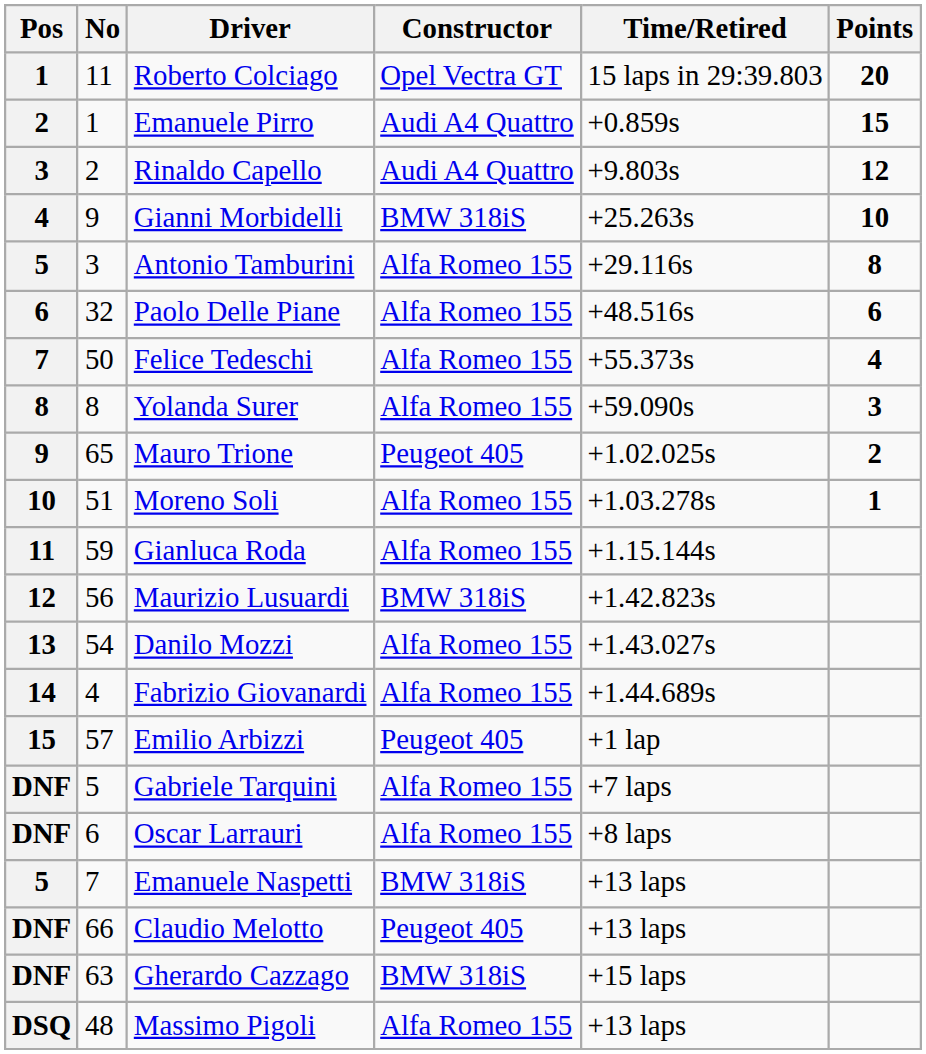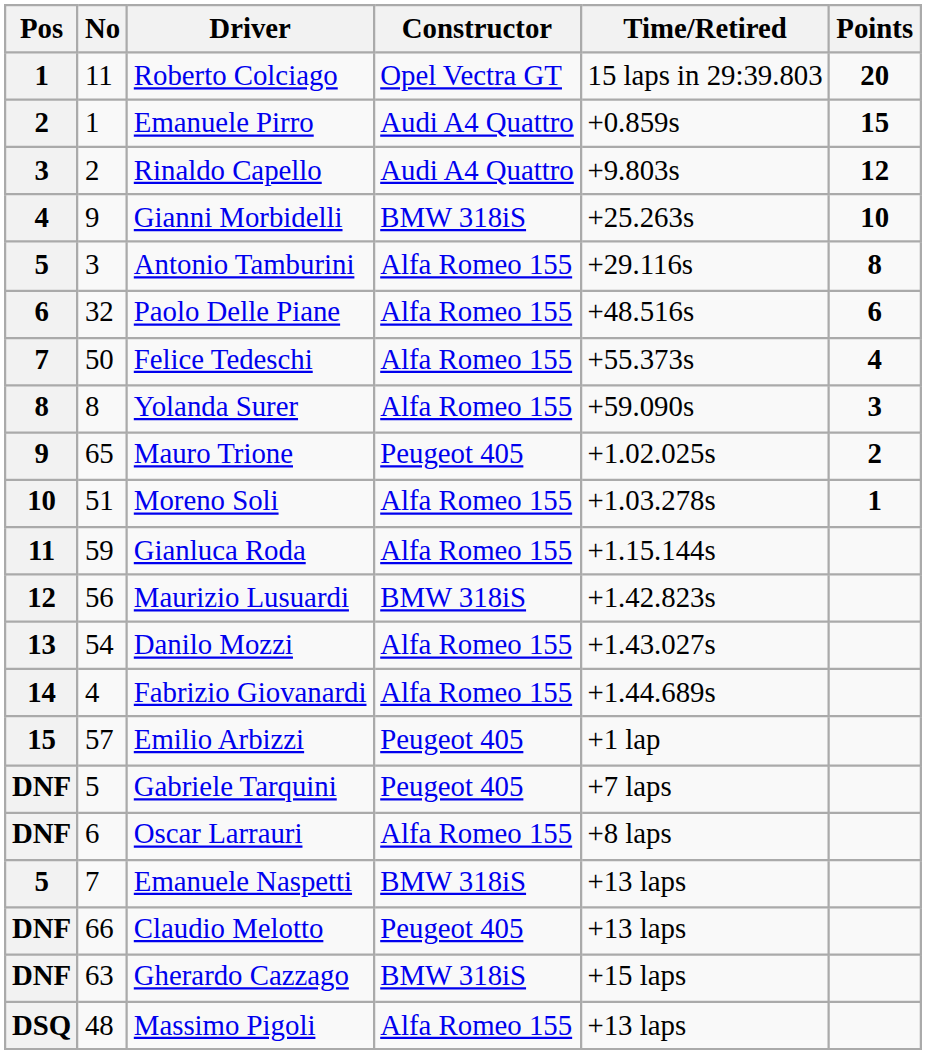 <table class="wikitable" style="font-size: 80%;">
 <tr>
 <th>Pos</th>
 <th>No</th>
 <th>Driver</th>
 <th>Constructor</th>
 <th>Time/Retired</th>
 <th>Points</th>
 </tr>
 <tr>
 <th>1</th>
 <td>11</td>
 <td> <a href='#'>Roberto Colciago</a></td>
 <td><a href='#'> Opel Vectra GT</a></td>
 <td>15 laps in 29:39.803</td>
 <td align=center><strong>20</strong></td>
 </tr>
 <tr>
 <th>2</th>
 <td>1</td>
 <td> <a href='#'>Emanuele Pirro</a></td>
 <td><a href='#'>Audi A4 Quattro</a></td>
 <td>+0.859s</td>
 <td align=center><strong>15</strong></td>
 </tr>
 <tr>
 <th>3</th>
 <td>2</td>
 <td> <a href='#'>Rinaldo Capello</a></td>
 <td><a href='#'>Audi A4 Quattro</a></td>
 <td>+9.803s</td>
 <td align=center><strong>12</strong></td>
 </tr>
 <tr>
 <th>4</th>
 <td>9</td>
 <td> <a href='#'>Gianni Morbidelli</a></td>
 <td><a href='#'>BMW 318iS</a></td>
 <td>+25.263s</td>
 <td align=center><strong>10</strong></td>
 </tr>
 <tr>
 <th>5</th>
 <td>3</td>
 <td> <a href='#'>Antonio Tamburini</a></td>
 <td><a href='#'>Alfa Romeo 155</a></td>
 <td>+29.116s</td>
 <td align=center><strong>8</strong></td>
 </tr>
 <tr>
 <th>6</th>
 <td>32</td>
 <td> <a href='#'>Paolo Delle Piane</a></td>
 <td><a href='#'>Alfa Romeo 155</a></td>
 <td>+48.516s</td>
 <td align=center><strong>6</strong></td>
 </tr>
 <tr>
 <th>7</th>
 <td>50</td>
 <td> <a href='#'>Felice Tedeschi</a></td>
 <td><a href='#'>Alfa Romeo 155</a></td>
 <td>+55.373s</td>
 <td align=center><strong>4</strong></td>
 </tr>
 <tr>
 <th>8</th>
 <td>8</td>
 <td> <a href='#'>Yolanda Surer</a></td>
 <td><a href='#'>Alfa Romeo 155</a></td>
 <td>+59.090s</td>
 <td align=center><strong>3</strong></td>
 </tr>
 <tr>
 <th>9</th>
 <td>65</td>
 <td> <a href='#'>Mauro Trione</a></td>
 <td><a href='#'>Peugeot 405</a></td>
 <td>+1.02.025s</td>
 <td align=center><strong>2</strong></td>
 </tr>
 <tr>
 <th>10</th>
 <td>51</td>
 <td> <a href='#'>Moreno Soli</a></td>
 <td><a href='#'>Alfa Romeo 155</a></td>
 <td>+1.03.278s</td>
 <td align=center><strong>1</strong></td>
 </tr>
 <tr>
 <th>11</th>
 <td>59</td>
 <td> <a href='#'>Gianluca Roda</a></td>
 <td><a href='#'>Alfa Romeo 155</a></td>
 <td>+1.15.144s</td>
 <td></td>
 </tr>
 <tr>
 <th>12</th>
 <td>56</td>
 <td> <a href='#'>Maurizio Lusuardi</a></td>
 <td><a href='#'>BMW 318iS</a></td>
 <td>+1.42.823s</td>
 <td></td>
 </tr>
 <tr>
 <th>13</th>
 <td>54</td>
 <td> <a href='#'>Danilo Mozzi</a></td>
 <td><a href='#'>Alfa Romeo 155</a></td>
 <td>+1.43.027s</td>
 <td></td>
 </tr>
 <tr>
 <th>14</th>
 <td>4</td>
 <td> <a href='#'>Fabrizio Giovanardi</a></td>
 <td><a href='#'>Alfa Romeo 155</a></td>
 <td>+1.44.689s</td>
 <td></td>
 </tr>
 <tr>
 <th>15</th>
 <td>57</td>
 <td> <a href='#'>Emilio Arbizzi</a></td>
 <td><a href='#'>Peugeot 405</a></td>
 <td>+1 lap</td>
 <td></td>
 </tr>
 <tr>
 <th>DNF</th>
 <td>5</td>
 <td> <a href='#'>Gabriele Tarquini</a></td>
-<td><a href='#'>Alfa Romeo 155</a></td>
+<td><a href='#'>Peugeot 405</a></td>
 <td>+7 laps</td>
 <td></td>
 </tr>
 <tr>
 <th>DNF</th>
 <td>6</td>
 <td> <a href='#'>Oscar Larrauri</a></td>
 <td><a href='#'>Alfa Romeo 155</a></td>
 <td>+8 laps</td>
 <td></td>
 </tr>
 <tr>
 <th>5</th>
 <td>7</td>
 <td> <a href='#'>Emanuele Naspetti</a></td>
 <td><a href='#'>BMW 318iS</a></td>
 <td>+13 laps</td>
 <td></td>
 </tr>
 <tr>
 <th>DNF</th>
 <td>66</td>
 <td> <a href='#'>Claudio Melotto</a></td>
 <td><a href='#'>Peugeot 405</a></td>
 <td>+13 laps</td>
 <td></td>
 </tr>
 <tr>
 <th>DNF</th>
 <td>63</td>
 <td> <a href='#'>Gherardo Cazzago</a></td>
 <td><a href='#'>BMW 318iS</a></td>
 <td>+15 laps</td>
 <td></td>
 </tr>
 <tr>
 <th>DSQ</th>
 <td>48</td>
 <td> <a href='#'>Massimo Pigoli</a></td>
 <td><a href='#'>Alfa Romeo 155</a></td>
 <td>+13 laps</td>
 <td></td>
 </tr>
 <tr>
 </tr>
 </table>
